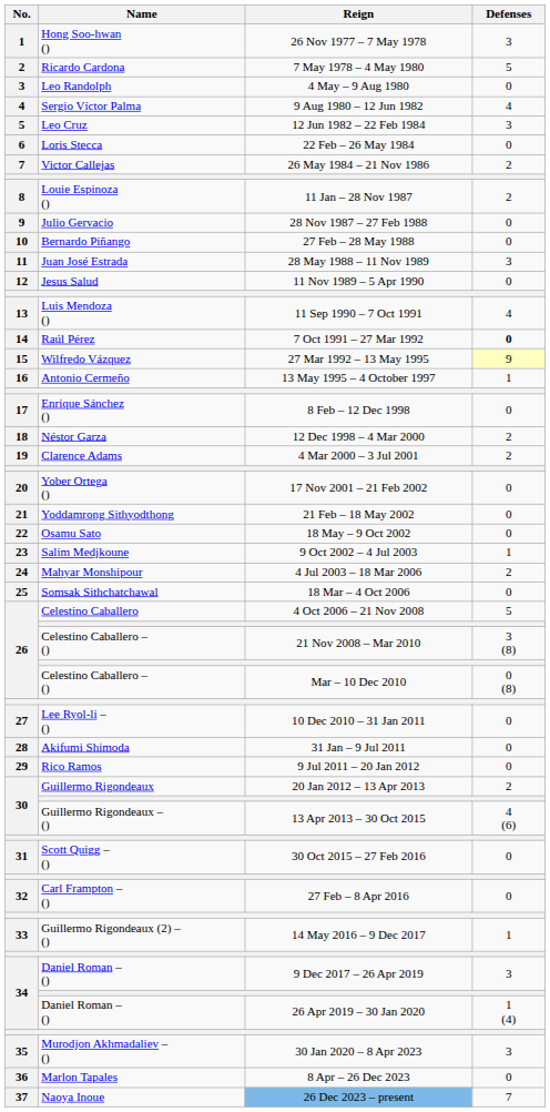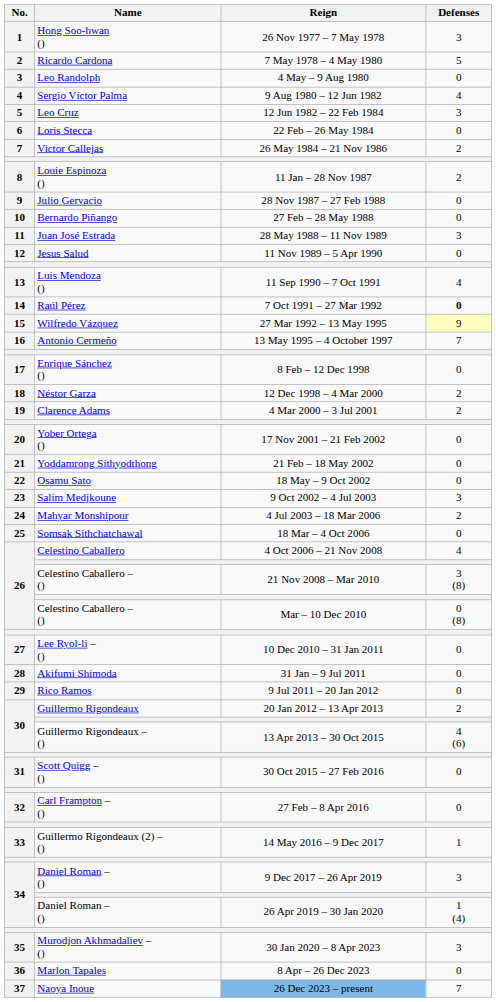 <table class="wikitable sortable" style="width:80%">
 <tr>
 <th>No.</th>
 <th>Name</th>
 <th>Reign</th>
 <th>Defenses</th>
 </tr>
 <tr align=center>
 <th>1</th>
 <td align=left><a href='#'>Hong Soo-hwan</a><br>()</td>
 <td>26 Nov 1977 – 7 May 1978</td>
 <td>3</td>
 </tr>
 <tr align=center>
 <th>2</th>
 <td align=left><a href='#'>Ricardo Cardona</a></td>
 <td>7 May 1978 – 4 May 1980</td>
 <td>5</td>
 </tr>
 <tr align=center>
 <th>3</th>
 <td align=left><a href='#'>Leo Randolph</a></td>
 <td>4 May – 9 Aug 1980</td>
 <td>0</td>
 </tr>
 <tr align=center>
 <th>4</th>
 <td align=left><a href='#'>Sergio Víctor Palma</a></td>
 <td>9 Aug 1980 – 12 Jun 1982</td>
 <td>4</td>
 </tr>
 <tr align=center>
 <th>5</th>
 <td align=left><a href='#'>Leo Cruz</a></td>
 <td>12 Jun 1982 – 22 Feb 1984</td>
 <td>3</td>
 </tr>
 <tr align=center>
 <th>6</th>
 <td align=left><a href='#'>Loris Stecca</a></td>
 <td>22 Feb – 26 May 1984</td>
 <td>0</td>
 </tr>
 <tr align=center>
 <th>7</th>
 <td align=left><a href='#'>Victor Callejas</a></td>
 <td>26 May 1984 – 21 Nov 1986</td>
 <td>2</td>
 </tr>
 <tr align=center>
 <th colspan=4></th>
 </tr>
 <tr align=center>
 <th>8</th>
 <td align=left><a href='#'>Louie Espinoza</a><br>()</td>
 <td>11 Jan – 28 Nov 1987</td>
 <td>2</td>
 </tr>
 <tr align=center>
 <th>9</th>
 <td align=left><a href='#'>Julio Gervacio</a></td>
 <td>28 Nov 1987 – 27 Feb 1988</td>
 <td>0</td>
 </tr>
 <tr align=center>
 <th>10</th>
 <td align=left><a href='#'>Bernardo Piñango</a></td>
 <td>27 Feb – 28 May 1988</td>
 <td>0</td>
 </tr>
 <tr align=center>
 <th>11</th>
 <td align=left><a href='#'>Juan José Estrada</a></td>
 <td>28 May 1988 – 11 Nov 1989</td>
 <td>3</td>
 </tr>
 <tr align=center>
 <th>12</th>
 <td align=left><a href='#'>Jesus Salud</a></td>
 <td>11 Nov 1989 – 5 Apr 1990</td>
 <td>0</td>
 </tr>
 <tr align=center>
 <th colspan=4></th>
 </tr>
 <tr align=center>
 <th>13</th>
 <td align=left><a href='#'>Luis Mendoza</a><br>()</td>
 <td>11 Sep 1990 – 7 Oct 1991</td>
 <td>4</td>
 </tr>
 <tr align=center>
 <th>14</th>
 <td align=left><a href='#'>Raúl Pérez</a></td>
 <td>7 Oct 1991 – 27 Mar 1992</td>
 <td><strong>0</strong></td>
 </tr>
 <tr align=center>
 <th>15</th>
 <td align=left><a href='#'>Wilfredo Vázquez</a></td>
 <td>27 Mar 1992 – 13 May 1995</td>
 <td style="background:#ffffbf;">9</td>
 </tr>
 <tr align=center>
 <th>16</th>
 <td align=left><a href='#'>Antonio Cermeño</a></td>
 <td>13 May 1995 – 4 October 1997</td>
-<td>1</td>
+<td>7</td>
 </tr>
 <tr align=center>
 <th colspan=4></th>
 </tr>
 <tr align=center>
 <th>17</th>
 <td align=left><a href='#'>Enrique Sánchez</a><br>()</td>
 <td>8 Feb – 12 Dec 1998</td>
 <td>0</td>
 </tr>
 <tr align=center>
 <th>18</th>
 <td align=left><a href='#'>Néstor Garza</a></td>
 <td>12 Dec 1998 – 4 Mar 2000</td>
 <td>2</td>
 </tr>
 <tr align=center>
 <th>19</th>
 <td align=left><a href='#'>Clarence Adams</a></td>
 <td>4 Mar 2000 – 3 Jul 2001</td>
 <td>2</td>
 </tr>
 <tr align=center>
 <th colspan=4></th>
 </tr>
 <tr align=center>
 <th>20</th>
 <td align=left><a href='#'>Yober Ortega</a><br>()</td>
 <td>17 Nov 2001 – 21 Feb 2002</td>
 <td>0</td>
 </tr>
 <tr align=center>
 <th>21</th>
 <td align=left><a href='#'>Yoddamrong Sithyodthong</a></td>
 <td>21 Feb – 18 May 2002</td>
 <td>0</td>
 </tr>
 <tr align=center>
 <th>22</th>
 <td align=left><a href='#'>Osamu Sato</a></td>
 <td>18 May – 9 Oct 2002</td>
 <td>0</td>
 </tr>
 <tr align=center>
 <th>23</th>
 <td align=left><a href='#'>Salim Medjkoune</a></td>
 <td>9 Oct 2002 – 4 Jul 2003</td>
-<td>1</td>
+<td>3</td>
 </tr>
 <tr align=center>
 <th>24</th>
 <td align=left><a href='#'>Mahyar Monshipour</a></td>
 <td>4 Jul 2003 – 18 Mar 2006</td>
 <td>2</td>
 </tr>
 <tr align=center>
 <th>25</th>
 <td align=left><a href='#'>Somsak Sithchatchawal</a></td>
 <td>18 Mar – 4 Oct 2006</td>
 <td>0</td>
 </tr>
 <tr align=center>
 <th rowspan=5>26</th>
 <td align=left><a href='#'>Celestino Caballero</a></td>
 <td>4 Oct 2006 – 21 Nov 2008</td>
-<td>5</td>
+<td>4</td>
 </tr>
 <tr align=center>
 <th colspan=3></th>
 </tr>
 <tr align=center>
 <td align=left>Celestino Caballero – <br>()</td>
 <td>21 Nov 2008 – Mar 2010</td>
 <td>3<br>(8)</td>
 </tr>
 <tr align=center>
 <th colspan=3></th>
 </tr>
 <tr align=center>
 <td align=left>Celestino Caballero – <br>()</td>
 <td>Mar – 10 Dec 2010</td>
 <td>0<br>(8)</td>
 </tr>
 <tr align=center>
 <th colspan=4></th>
 </tr>
 <tr align=center>
 <th>27</th>
 <td align=left><a href='#'>Lee Ryol-li</a> – <br>()</td>
 <td>10 Dec 2010 – 31 Jan 2011</td>
 <td>0</td>
 </tr>
 <tr align=center>
 <th>28</th>
 <td align=left><a href='#'>Akifumi Shimoda</a></td>
 <td>31 Jan – 9 Jul 2011</td>
 <td>0</td>
 </tr>
 <tr align=center>
 <th>29</th>
 <td align=left><a href='#'>Rico Ramos</a></td>
 <td>9 Jul 2011 – 20 Jan 2012</td>
 <td>0</td>
 </tr>
 <tr align=center>
 <th rowspan=3>30</th>
 <td align=left><a href='#'>Guillermo Rigondeaux</a></td>
 <td>20 Jan 2012 – 13 Apr 2013</td>
 <td>2</td>
 </tr>
 <tr align=center>
 <th colspan=3></th>
 </tr>
 <tr align=center>
 <td align=left>Guillermo Rigondeaux – <br>()</td>
 <td>13 Apr 2013 – 30 Oct 2015</td>
 <td>4<br>(6)</td>
 </tr>
 <tr align=center>
 <th colspan=4></th>
 </tr>
 <tr align=center>
 <th>31</th>
 <td align=left><a href='#'>Scott Quigg</a> – <br>()</td>
 <td>30 Oct 2015 – 27 Feb 2016</td>
 <td>0<br></td>
 </tr>
 <tr align=center>
 <th colspan=4></th>
 </tr>
 <tr align=center>
 <th>32</th>
 <td align=left><a href='#'>Carl Frampton</a> – <br>()</td>
 <td>27 Feb – 8 Apr 2016</td>
 <td>0</td>
 </tr>
 <tr align=center>
 <th colspan=4></th>
 </tr>
 <tr align=center>
 <th>33</th>
 <td align=left>Guillermo Rigondeaux (2) – <br>()</td>
 <td>14 May 2016 – 9 Dec 2017</td>
 <td>1</td>
 </tr>
 <tr align=center>
 <th colspan=4></th>
 </tr>
 <tr align=center>
 <th rowspan=3>34</th>
 <td align=left><a href='#'>Daniel Roman</a> – <br>()</td>
 <td>9 Dec 2017 – 26 Apr 2019</td>
 <td>3</td>
 </tr>
 <tr align=center>
 <th colspan=3></th>
 </tr>
 <tr align=center>
 <td align=left>Daniel Roman – <br>()</td>
 <td>26 Apr 2019 – 30 Jan 2020</td>
 <td>1<br>(4)</td>
 </tr>
 <tr align=center>
 <th colspan=4></th>
 </tr>
 <tr align=center>
 <th>35</th>
 <td align=left><a href='#'>Murodjon Akhmadaliev</a> – <br>()</td>
 <td>30 Jan 2020 – 8 Apr 2023</td>
 <td>3</td>
 </tr>
 <tr align=center>
 <th>36</th>
 <td align=left><a href='#'>Marlon Tapales</a></td>
 <td>8 Apr – 26 Dec 2023</td>
 <td>0</td>
 </tr>
 <tr align=center>
 <th>37</th>
 <td align=left><a href='#'>Naoya Inoue</a></td>
 <td style="background:#7CB9E8;">26 Dec 2023 – present</td>
 <td>7</td>
 </tr>
 </table>
